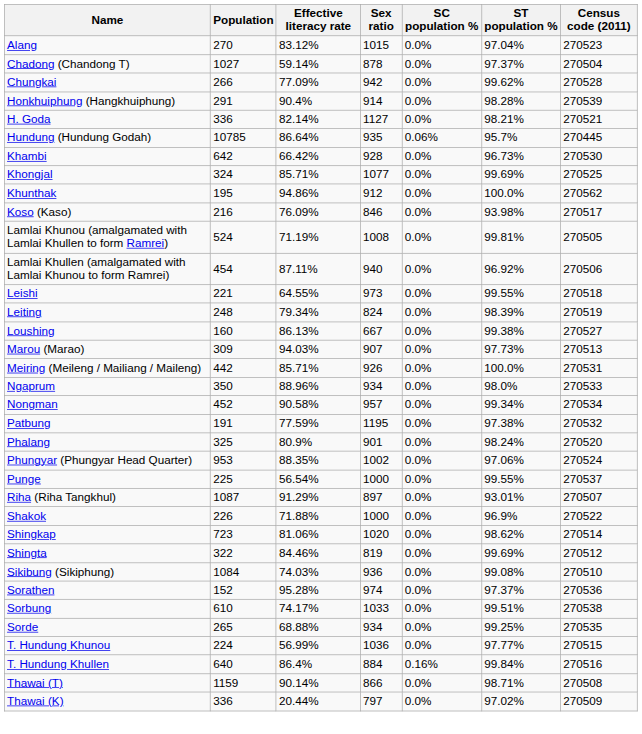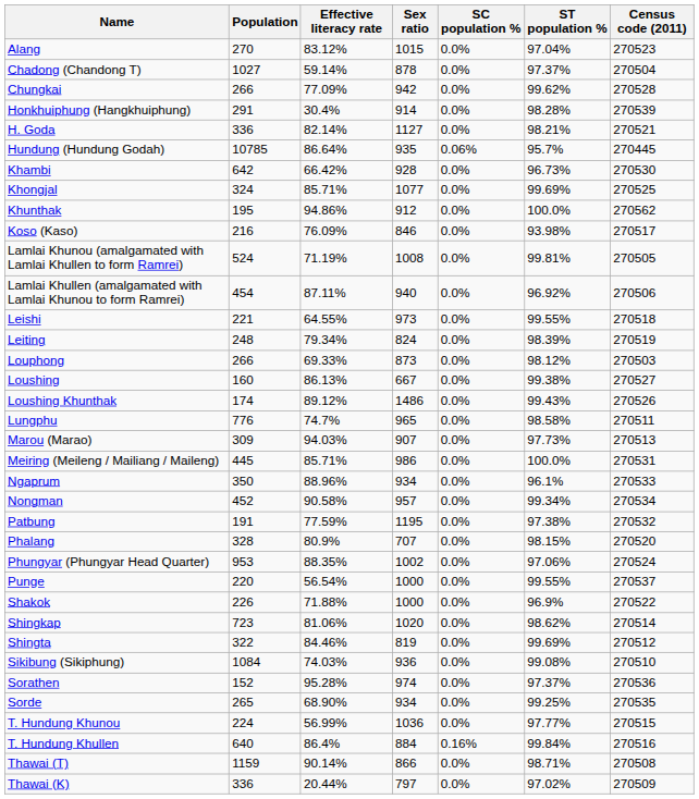 <table class="wikitable sortable">
 <tr>
 <th>Name</th>
 <th>Population</th>
 <th>Effective literacy rate</th>
 <th>Sex ratio</th>
 <th>SC population %</th>
 <th>ST population %</th>
 <th>Census code (2011)</th>
 </tr>
 <tr>
 <td><a href='#'>Alang</a></td>
 <td>270</td>
 <td>83.12%</td>
 <td>1015</td>
 <td>0.0%</td>
 <td>97.04%</td>
 <td>270523</td>
 </tr>
 <tr>
 <td><a href='#'>Chadong</a> (Chandong T)</td>
 <td>1027</td>
 <td>59.14%</td>
 <td>878</td>
 <td>0.0%</td>
 <td>97.37%</td>
 <td>270504</td>
 </tr>
 <tr>
 <td><a href='#'>Chungkai</a></td>
 <td>266</td>
 <td>77.09%</td>
 <td>942</td>
 <td>0.0%</td>
 <td>99.62%</td>
 <td>270528</td>
 </tr>
 <tr>
 <td><a href='#'>Honkhuiphung</a> (Hangkhuiphung)</td>
 <td>291</td>
-<td>90.4%</td>
+<td>30.4%</td>
 <td>914</td>
 <td>0.0%</td>
 <td>98.28%</td>
 <td>270539</td>
 </tr>
 <tr>
 <td><a href='#'>H. Goda</a></td>
 <td>336</td>
 <td>82.14%</td>
 <td>1127</td>
 <td>0.0%</td>
 <td>98.21%</td>
 <td>270521</td>
 </tr>
 <tr>
 <td><a href='#'>Hundung</a> (Hundung Godah)</td>
 <td>10785</td>
 <td>86.64%</td>
 <td>935</td>
 <td>0.06%</td>
 <td>95.7%</td>
 <td>270445</td>
 </tr>
 <tr>
 <td><a href='#'>Khambi</a></td>
 <td>642</td>
 <td>66.42%</td>
 <td>928</td>
 <td>0.0%</td>
 <td>96.73%</td>
 <td>270530</td>
 </tr>
 <tr>
 <td><a href='#'>Khongjal</a></td>
 <td>324</td>
 <td>85.71%</td>
 <td>1077</td>
 <td>0.0%</td>
 <td>99.69%</td>
 <td>270525</td>
 </tr>
 <tr>
 <td><a href='#'>Khunthak</a></td>
 <td>195</td>
 <td>94.86%</td>
 <td>912</td>
 <td>0.0%</td>
 <td>100.0%</td>
 <td>270562</td>
 </tr>
 <tr>
 <td><a href='#'>Koso</a> (Kaso)</td>
 <td>216</td>
 <td>76.09%</td>
 <td>846</td>
 <td>0.0%</td>
 <td>93.98%</td>
 <td>270517</td>
 </tr>
 <tr>
 <td>Lamlai Khunou (amalgamated with Lamlai Khullen to form <a href='#'>Ramrei</a>)</td>
 <td>524</td>
 <td>71.19%</td>
 <td>1008</td>
 <td>0.0%</td>
 <td>99.81%</td>
 <td>270505</td>
 </tr>
 <tr>
 <td>Lamlai Khullen (amalgamated with Lamlai Khunou to form Ramrei)</td>
 <td>454</td>
 <td>87.11%</td>
 <td>940</td>
 <td>0.0%</td>
 <td>96.92%</td>
 <td>270506</td>
 </tr>
 <tr>
 <td><a href='#'>Leishi</a></td>
 <td>221</td>
 <td>64.55%</td>
 <td>973</td>
 <td>0.0%</td>
 <td>99.55%</td>
 <td>270518</td>
 </tr>
 <tr>
 <td><a href='#'>Leiting</a></td>
 <td>248</td>
 <td>79.34%</td>
 <td>824</td>
 <td>0.0%</td>
 <td>98.39%</td>
 <td>270519</td>
 </tr>
 <tr>
+<td><a href='#'>Louphong</a></td>
+<td>266</td>
+<td>69.33%</td>
+<td>873</td>
+<td>0.0%</td>
+<td>98.12%</td>
+<td>270503</td>
+</tr>
+<tr>
 <td><a href='#'>Loushing</a></td>
 <td>160</td>
 <td>86.13%</td>
 <td>667</td>
 <td>0.0%</td>
 <td>99.38%</td>
 <td>270527</td>
+</tr>
+<tr>
+<td><a href='#'>Loushing Khunthak</a></td>
+<td>174</td>
+<td>89.12%</td>
+<td>1486</td>
+<td>0.0%</td>
+<td>99.43%</td>
+<td>270526</td>
+</tr>
+<tr>
+<td><a href='#'>Lungphu</a></td>
+<td>776</td>
+<td>74.7%</td>
+<td>965</td>
+<td>0.0%</td>
+<td>98.58%</td>
+<td>270511</td>
 </tr>
 <tr>
 <td><a href='#'>Marou</a> (Marao)</td>
 <td>309</td>
 <td>94.03%</td>
 <td>907</td>
 <td>0.0%</td>
 <td>97.73%</td>
 <td>270513</td>
 </tr>
 <tr>
 <td><a href='#'>Meiring</a> (Meileng / Mailiang / Maileng)</td>
-<td>442</td>
+<td>445</td>
 <td>85.71%</td>
-<td>926</td>
+<td>986</td>
 <td>0.0%</td>
 <td>100.0%</td>
 <td>270531</td>
 </tr>
 <tr>
 <td><a href='#'>Ngaprum</a></td>
 <td>350</td>
 <td>88.96%</td>
 <td>934</td>
 <td>0.0%</td>
-<td>98.0%</td>
+<td>96.1%</td>
 <td>270533</td>
 </tr>
 <tr>
 <td><a href='#'>Nongman</a></td>
 <td>452</td>
 <td>90.58%</td>
 <td>957</td>
 <td>0.0%</td>
 <td>99.34%</td>
 <td>270534</td>
 </tr>
 <tr>
 <td><a href='#'>Patbung</a></td>
 <td>191</td>
 <td>77.59%</td>
 <td>1195</td>
 <td>0.0%</td>
 <td>97.38%</td>
 <td>270532</td>
 </tr>
 <tr>
 <td><a href='#'>Phalang</a></td>
-<td>325</td>
+<td>328</td>
 <td>80.9%</td>
-<td>901</td>
+<td>707</td>
 <td>0.0%</td>
-<td>98.24%</td>
+<td>98.15%</td>
 <td>270520</td>
 </tr>
 <tr>
 <td><a href='#'>Phungyar</a> (Phungyar Head Quarter)</td>
 <td>953</td>
 <td>88.35%</td>
 <td>1002</td>
 <td>0.0%</td>
 <td>97.06%</td>
 <td>270524</td>
 </tr>
 <tr>
 <td><a href='#'>Punge</a></td>
-<td>225</td>
+<td>220</td>
 <td>56.54%</td>
 <td>1000</td>
 <td>0.0%</td>
 <td>99.55%</td>
 <td>270537</td>
-</tr>
-<tr>
-<td><a href='#'>Riha</a> (Riha Tangkhul)</td>
-<td>1087</td>
-<td>91.29%</td>
-<td>897</td>
-<td>0.0%</td>
-<td>93.01%</td>
-<td>270507</td>
 </tr>
 <tr>
 <td><a href='#'>Shakok</a></td>
 <td>226</td>
 <td>71.88%</td>
 <td>1000</td>
 <td>0.0%</td>
 <td>96.9%</td>
 <td>270522</td>
 </tr>
 <tr>
 <td><a href='#'>Shingkap</a></td>
 <td>723</td>
 <td>81.06%</td>
 <td>1020</td>
 <td>0.0%</td>
 <td>98.62%</td>
 <td>270514</td>
 </tr>
 <tr>
 <td><a href='#'>Shingta</a></td>
 <td>322</td>
 <td>84.46%</td>
 <td>819</td>
 <td>0.0%</td>
 <td>99.69%</td>
 <td>270512</td>
 </tr>
 <tr>
 <td><a href='#'>Sikibung</a> (Sikiphung)</td>
 <td>1084</td>
 <td>74.03%</td>
 <td>936</td>
 <td>0.0%</td>
 <td>99.08%</td>
 <td>270510</td>
 </tr>
 <tr>
 <td><a href='#'>Sorathen</a></td>
 <td>152</td>
 <td>95.28%</td>
 <td>974</td>
 <td>0.0%</td>
 <td>97.37%</td>
 <td>270536</td>
 </tr>
 <tr>
-<td><a href='#'>Sorbung</a></td>
-<td>610</td>
-<td>74.17%</td>
-<td>1033</td>
-<td>0.0%</td>
-<td>99.51%</td>
-<td>270538</td>
-</tr>
-<tr>
 <td><a href='#'>Sorde</a></td>
 <td>265</td>
-<td>68.88%</td>
+<td>68.90%</td>
 <td>934</td>
 <td>0.0%</td>
 <td>99.25%</td>
 <td>270535</td>
 </tr>
 <tr>
 <td><a href='#'>T. Hundung Khunou</a></td>
 <td>224</td>
 <td>56.99%</td>
 <td>1036</td>
 <td>0.0%</td>
 <td>97.77%</td>
 <td>270515</td>
 </tr>
 <tr>
 <td><a href='#'>T. Hundung Khullen</a></td>
 <td>640</td>
 <td>86.4%</td>
 <td>884</td>
 <td>0.16%</td>
 <td>99.84%</td>
 <td>270516</td>
 </tr>
 <tr>
 <td><a href='#'>Thawai (T)</a></td>
 <td>1159</td>
 <td>90.14%</td>
 <td>866</td>
 <td>0.0%</td>
 <td>98.71%</td>
 <td>270508</td>
 </tr>
 <tr>
 <td><a href='#'>Thawai (K)</a></td>
 <td>336</td>
 <td>20.44%</td>
 <td>797</td>
 <td>0.0%</td>
 <td>97.02%</td>
 <td>270509</td>
 </tr>
 </table>
